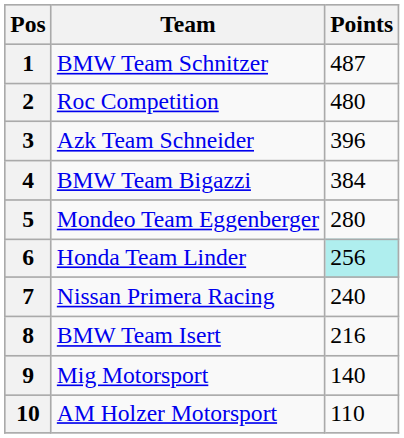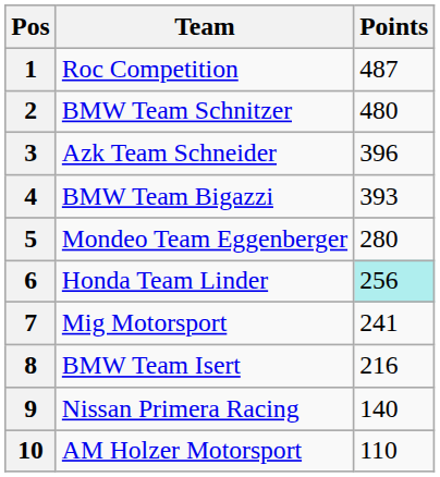 <table class="wikitable" style="font-size: 90%">
 <tr>
 <th>Pos</th>
 <th>Team</th>
 <th>Points</th>
 </tr>
 <tr>
 <th>1</th>
-<td> <a href='#'>BMW Team Schnitzer</a></td>
+<td> <a href='#'>Roc Competition</a></td>
 <td>487</td>
 </tr>
 <tr>
 <th>2</th>
-<td> <a href='#'>Roc Competition</a></td>
+<td> <a href='#'>BMW Team Schnitzer</a></td>
 <td>480</td>
 </tr>
 <tr>
 <th>3</th>
 <td> <a href='#'>Azk Team Schneider</a></td>
 <td>396</td>
 </tr>
 <tr>
 <th>4</th>
 <td> <a href='#'>BMW Team Bigazzi</a></td>
-<td>384</td>
+<td>393</td>
 </tr>
 <tr>
 <th>5</th>
 <td> <a href='#'>Mondeo Team Eggenberger</a></td>
 <td>280</td>
 </tr>
 <tr>
 <th>6</th>
 <td> <a href='#'>Honda Team Linder</a></td>
 <td style="background: paleturquoise;">256</td>
 </tr>
 <tr>
 <th>7</th>
-<td> <a href='#'>Nissan Primera Racing</a></td>
-<td>240</td>
+<td> <a href='#'>Mig Motorsport</a></td>
+<td>241</td>
 </tr>
 <tr>
 <th>8</th>
 <td> <a href='#'>BMW Team Isert</a></td>
 <td>216</td>
 </tr>
 <tr>
 <th>9</th>
-<td> <a href='#'>Mig Motorsport</a></td>
+<td> <a href='#'>Nissan Primera Racing</a></td>
 <td>140</td>
 </tr>
 <tr>
 <th>10</th>
 <td> <a href='#'>AM Holzer Motorsport</a></td>
 <td>110</td>
 </tr>
 </table>
